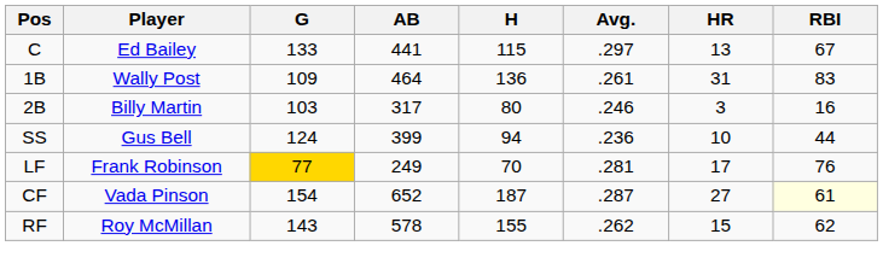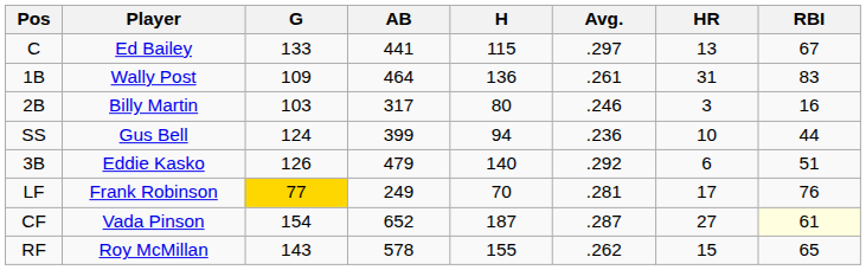 <table class="wikitable sortable">
 <tr>
 <th bgcolor="#DDDDFF" width="5%">Pos</th>
 <th bgcolor="#DDDDFF" width="16%">Player</th>
 <th bgcolor="#DDDDFF" width="9%">G</th>
 <th bgcolor="#DDDDFF" width="9%">AB</th>
 <th bgcolor="#DDDDFF" width="9%">H</th>
 <th bgcolor="#DDDDFF" width="9%">Avg.</th>
 <th bgcolor="#DDDDFF" width="9%">HR</th>
 <th bgcolor="#DDDDFF" width="9%">RBI</th>
 </tr>
 <tr align="center">
 <td>C</td>
 <td><a href='#'>Ed Bailey</a></td>
 <td>133</td>
 <td>441</td>
 <td>115</td>
 <td>.297</td>
 <td>13</td>
 <td>67</td>
 </tr>
 <tr align=center>
 <td>1B</td>
 <td><a href='#'>Wally Post</a></td>
 <td>109</td>
 <td>464</td>
 <td>136</td>
 <td>.261</td>
 <td>31</td>
 <td>83</td>
 </tr>
 <tr align=center>
 <td>2B</td>
 <td><a href='#'>Billy Martin</a></td>
 <td>103</td>
 <td>317</td>
 <td>80</td>
 <td>.246</td>
 <td>3</td>
 <td>16</td>
 </tr>
 <tr align=center>
 <td>SS</td>
 <td><a href='#'>Gus Bell</a></td>
 <td>124</td>
 <td>399</td>
 <td>94</td>
 <td>.236</td>
 <td>10</td>
 <td>44</td>
 </tr>
 <tr align=center>
+<td>3B</td>
+<td><a href='#'>Eddie Kasko</a></td>
+<td>126</td>
+<td>479</td>
+<td>140</td>
+<td>.292</td>
+<td>6</td>
+<td>51</td>
+</tr>
+<tr align=center>
 <td>LF</td>
 <td><a href='#'>Frank Robinson</a></td>
 <td style="background: gold;">77</td>
 <td>249</td>
 <td>70</td>
 <td>.281</td>
 <td>17</td>
 <td>76</td>
 </tr>
 <tr align=center>
 <td>CF</td>
 <td><a href='#'>Vada Pinson</a></td>
 <td>154</td>
 <td>652</td>
 <td>187</td>
 <td>.287</td>
 <td>27</td>
 <td style="background: lightyellow;">61</td>
 </tr>
 <tr align=center>
 <td>RF</td>
 <td><a href='#'>Roy McMillan</a></td>
 <td>143</td>
 <td>578</td>
 <td>155</td>
 <td>.262</td>
 <td>15</td>
-<td>62</td>
+<td>65</td>
 </tr>
 </table>
